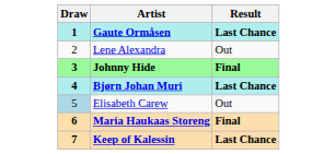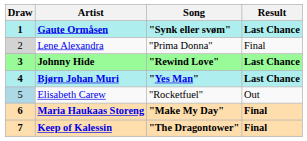 <table class="sortable wikitable" style="margin: 1em auto 1em auto; text-align:center;">
 <tr>
 <th>Draw</th>
 <th>Artist</th>
+<th>Song</th>
 <th>Result</th>
 </tr>
 <tr style="font-weight:bold; background:paleturquoise;">
 <td>1</td>
 <td align="left"><a href='#'>Gaute Ormåsen</a></td>
+<td align="left">"Synk eller svøm"</td>
 <td align="left">Last Chance</td>
 </tr>
 <tr>
-<td>2</td>
+<td style="background: lightgrey;">2</td>
 <td align="left"><a href='#'>Lene Alexandra</a></td>
-<td align="left">Out</td>
+<td align="left">"Prima Donna"</td>
+<td align="left">Final</td>
 </tr>
 <tr style="font-weight:bold; background:palegreen;">
 <td>3</td>
 <td align="left">Johnny Hide</td>
-<td align="left">Final</td>
+<td align="left">"Rewind Love"</td>
+<td align="left">Last Chance</td>
 </tr>
 <tr style="font-weight:bold; background:paleturquoise;">
 <td>4</td>
 <td align="left"><a href='#'>Bjørn Johan Muri</a></td>
+<td align="left">"<a href='#'>Yes Man</a>"</td>
 <td align="left">Last Chance</td>
 </tr>
 <tr>
 <td style="background: lightblue;">5</td>
 <td align="left"><a href='#'>Elisabeth Carew</a></td>
+<td align="left">"Rocketfuel"</td>
 <td align="left">Out</td>
 </tr>
 <tr style="font-weight:bold; background:navajowhite;">
 <td>6</td>
 <td align="left"><a href='#'>Maria Haukaas Storeng</a></td>
+<td align="left">"Make My Day"</td>
 <td align="left">Final</td>
 </tr>
 <tr style="font-weight:bold; background:navajowhite;">
 <td>7</td>
 <td align="left"><a href='#'>Keep of Kalessin</a></td>
-<td align="left">Last Chance</td>
+<td align="left">"The Dragontower"</td>
+<td align="left">Final</td>
 </tr>
 </table>
